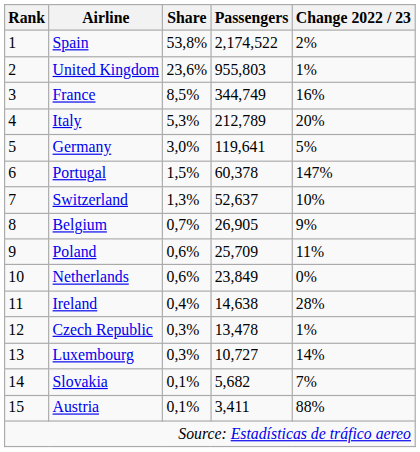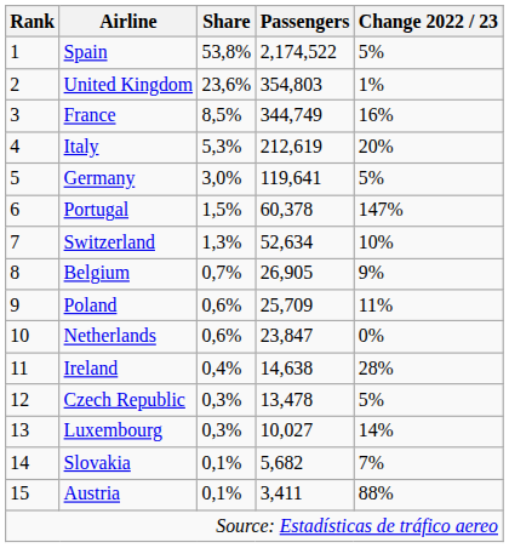 <table class="wikitable" style="font-size: 85%; width:align">
 <tr>
 <th>Rank</th>
 <th>Airline</th>
 <th>Share</th>
 <th>Passengers</th>
 <th>Change 2022 / 23</th>
 </tr>
 <tr>
 <td>1</td>
 <td> <a href='#'>Spain</a></td>
 <td>53,8%</td>
 <td>2,174,522</td>
-<td> 2%</td>
+<td> 5%</td>
 </tr>
 <tr>
 <td>2</td>
 <td> <a href='#'>United Kingdom</a></td>
 <td>23,6%</td>
-<td>955,803</td>
+<td>354,803</td>
 <td> 1%</td>
 </tr>
 <tr>
 <td>3</td>
 <td> <a href='#'>France</a></td>
 <td>8,5%</td>
 <td>344,749</td>
 <td> 16%</td>
 </tr>
 <tr>
 <td>4</td>
 <td> <a href='#'>Italy</a></td>
 <td>5,3%</td>
-<td>212,789</td>
+<td>212,619</td>
 <td> 20%</td>
 </tr>
 <tr>
 <td>5</td>
 <td> <a href='#'>Germany</a></td>
 <td>3,0%</td>
 <td>119,641</td>
 <td> 5%</td>
 </tr>
 <tr>
 <td>6</td>
 <td> <a href='#'>Portugal</a></td>
 <td>1,5%</td>
 <td>60,378</td>
 <td> 147%</td>
 </tr>
 <tr>
 <td>7</td>
 <td> <a href='#'>Switzerland</a></td>
 <td>1,3%</td>
-<td>52,637</td>
+<td>52,634</td>
 <td> 10%</td>
 </tr>
 <tr>
 <td>8</td>
 <td> <a href='#'>Belgium</a></td>
 <td>0,7%</td>
 <td>26,905</td>
 <td> 9%</td>
 </tr>
 <tr>
 <td>9</td>
 <td> <a href='#'>Poland</a></td>
 <td>0,6%</td>
 <td>25,709</td>
 <td> 11%</td>
 </tr>
 <tr>
 <td>10</td>
 <td> <a href='#'>Netherlands</a></td>
 <td>0,6%</td>
-<td>23,849</td>
+<td>23,847</td>
 <td> 0%</td>
 </tr>
 <tr>
 <td>11</td>
 <td> <a href='#'>Ireland</a></td>
 <td>0,4%</td>
 <td>14,638</td>
 <td> 28%</td>
 </tr>
 <tr>
 <td>12</td>
 <td> <a href='#'>Czech Republic</a></td>
 <td>0,3%</td>
 <td>13,478</td>
-<td> 1%</td>
+<td> 5%</td>
 </tr>
 <tr>
 <td>13</td>
 <td> <a href='#'>Luxembourg</a></td>
 <td>0,3%</td>
-<td>10,727</td>
+<td>10,027</td>
 <td> 14%</td>
 </tr>
 <tr>
 <td>14</td>
 <td> <a href='#'>Slovakia</a></td>
 <td>0,1%</td>
 <td>5,682</td>
 <td> 7%</td>
 </tr>
 <tr>
 <td>15</td>
 <td> <a href='#'>Austria</a></td>
 <td>0,1%</td>
 <td>3,411</td>
 <td> 88%</td>
 </tr>
 <tr>
 <td colspan="5" style="text-align:right;"><em>Source: <a href='#'>Estadísticas de tráfico aereo</a></em></td>
 </tr>
 </table>
